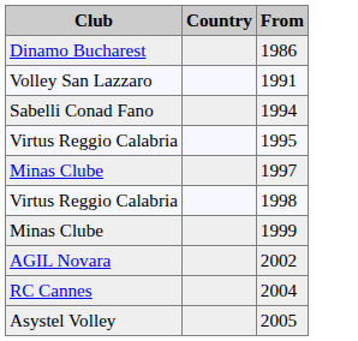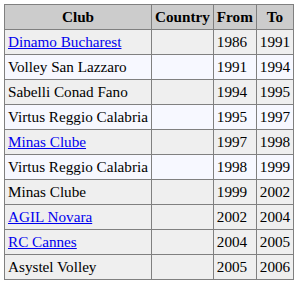 <table bgcolor="#f7f8ff" cellpadding="3" cellspacing="0" border="1" style="font-size: 95%; border: gray solid 1px; border-collapse: collapse;">
 <tr bgcolor="#CCCCCC">
 <td align="center"><strong>Club</strong></td>
 <td align="center"><strong>Country</strong></td>
 <td align="center"><strong>From</strong></td>
+<td align="center"><strong>To</strong></td>
 </tr>
 <tr bgcolor="#EFEFEF" align="left">
 <td><a href='#'>Dinamo Bucharest</a></td>
 <td></td>
 <td>1986</td>
+<td>1991</td>
 </tr>
 <tr align=left>
 <td>Volley San Lazzaro</td>
 <td></td>
 <td>1991</td>
+<td>1994</td>
 </tr>
 <tr bgcolor="#EFEFEF" align="left">
 <td>Sabelli Conad Fano</td>
 <td></td>
 <td>1994</td>
+<td>1995</td>
 </tr>
 <tr align=left>
 <td>Virtus Reggio Calabria</td>
 <td></td>
 <td>1995</td>
+<td>1997</td>
 </tr>
 <tr bgcolor="#EFEFEF" align="left">
 <td><a href='#'>Minas Clube</a></td>
 <td></td>
 <td>1997</td>
+<td>1998</td>
 </tr>
 <tr align=left>
 <td>Virtus Reggio Calabria</td>
 <td></td>
 <td>1998</td>
+<td>1999</td>
 </tr>
 <tr bgcolor="#EFEFEF" align="left">
 <td>Minas Clube</td>
 <td></td>
 <td>1999</td>
+<td>2002</td>
 </tr>
 <tr bgcolor="#EFEFEF" align="left">
 <td><a href='#'>AGIL Novara</a></td>
 <td></td>
 <td>2002</td>
+<td>2004</td>
 </tr>
 <tr bgcolor="#EFEFEF" align="left">
 <td><a href='#'>RC Cannes</a></td>
 <td></td>
 <td>2004</td>
+<td>2005</td>
 </tr>
 <tr bgcolor="#EFEFEF" align="left">
 <td>Asystel Volley</td>
 <td></td>
 <td>2005</td>
+<td>2006</td>
 </tr>
 </table>
